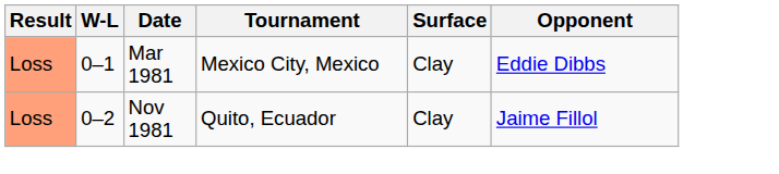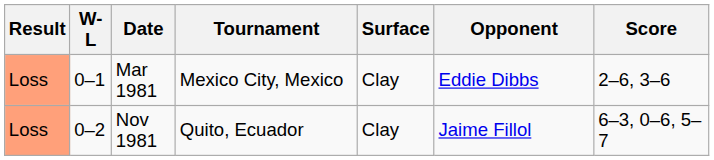 <table class="sortable wikitable">
 <tr>
 <th style="width:40px">Result</th>
 <th style="width:30px" class="unsortable">W-L</th>
 <th style="width:50px">Date</th>
 <th style="width:160px">Tournament</th>
 <th style="width:50px">Surface</th>
 <th style="width:140px">Opponent</th>
+<th style="width:100px" class="unsortable">Score</th>
 </tr>
 <tr>
 <td style="background:#ffa07a;">Loss</td>
 <td>0–1</td>
 <td>Mar 1981</td>
 <td>Mexico City, Mexico</td>
 <td>Clay</td>
 <td> <a href='#'>Eddie Dibbs</a></td>
+<td>2–6, 3–6</td>
 </tr>
 <tr>
 <td style="background:#ffa07a;">Loss</td>
 <td>0–2</td>
 <td>Nov 1981</td>
 <td>Quito, Ecuador</td>
 <td>Clay</td>
 <td> <a href='#'>Jaime Fillol</a></td>
+<td>6–3, 0–6, 5–7</td>
 </tr>
 </table>
